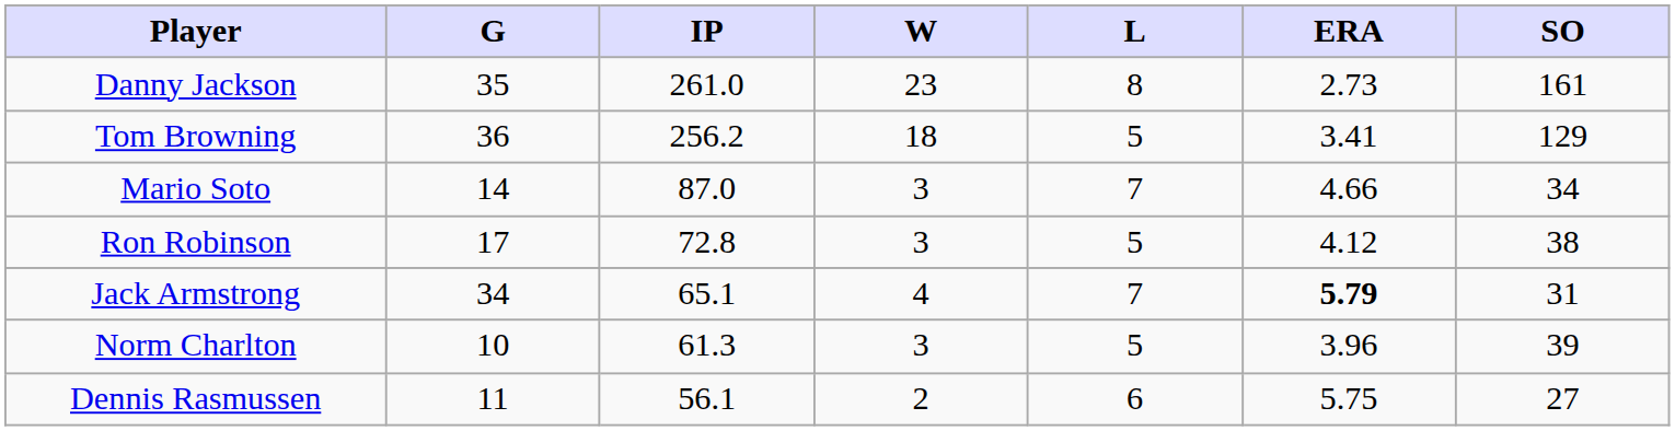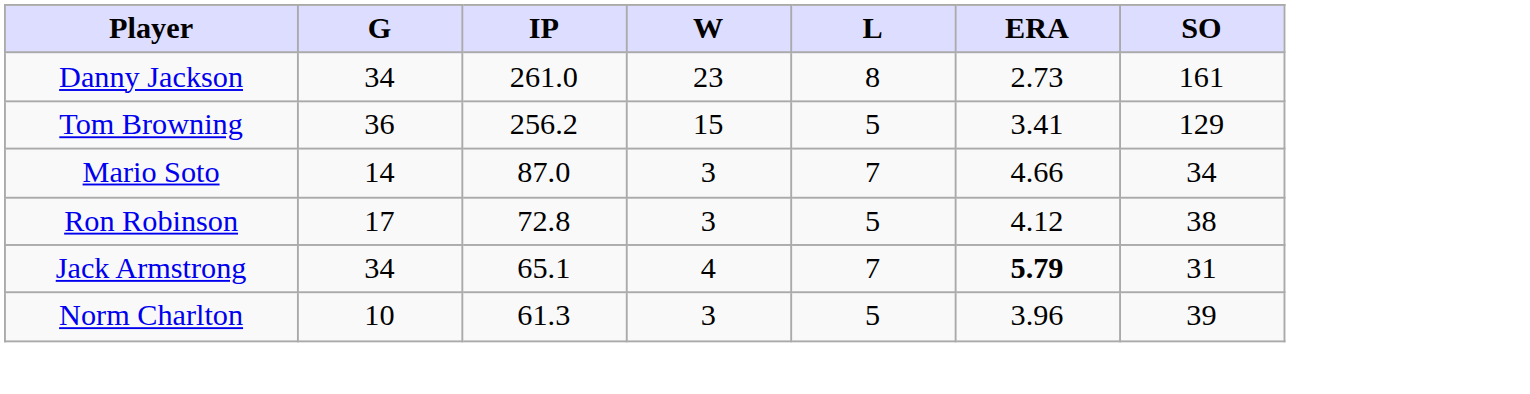 <table class="wikitable sortable">
 <tr>
 <th style="background:#ddf; width:16%;">Player</th>
 <th style="background:#ddf; width:9%;">G</th>
 <th style="background:#ddf; width:9%;">IP</th>
 <th style="background:#ddf; width:9%;">W</th>
 <th style="background:#ddf; width:9%;">L</th>
 <th style="background:#ddf; width:9%;">ERA</th>
 <th style="background:#ddf; width:9%;">SO</th>
 </tr>
 <tr style="text-align:center;">
 <td><a href='#'>Danny Jackson</a></td>
-<td>35</td>
+<td>34</td>
 <td>261.0</td>
 <td>23</td>
 <td>8</td>
 <td>2.73</td>
 <td>161</td>
 </tr>
 <tr style="text-align:center;">
 <td><a href='#'>Tom Browning</a></td>
 <td>36</td>
 <td>256.2</td>
-<td>18</td>
+<td>15</td>
 <td>5</td>
 <td>3.41</td>
 <td>129</td>
 </tr>
 <tr align="center">
 <td><a href='#'>Mario Soto</a></td>
 <td>14</td>
 <td>87.0</td>
 <td>3</td>
 <td>7</td>
 <td>4.66</td>
 <td>34</td>
 </tr>
 <tr align="center">
 <td><a href='#'>Ron Robinson</a></td>
 <td>17</td>
 <td>72.8</td>
 <td>3</td>
 <td>5</td>
 <td>4.12</td>
 <td>38</td>
 </tr>
 <tr align="center">
 <td><a href='#'>Jack Armstrong</a></td>
 <td>34</td>
 <td>65.1</td>
 <td>4</td>
 <td>7</td>
 <td><strong>5.79</strong></td>
 <td>31</td>
 </tr>
 <tr align="center">
 <td><a href='#'>Norm Charlton</a></td>
 <td>10</td>
 <td>61.3</td>
 <td>3</td>
 <td>5</td>
 <td>3.96</td>
 <td>39</td>
 </tr>
-<tr align="center">
-<td><a href='#'>Dennis Rasmussen</a></td>
-<td>11</td>
-<td>56.1</td>
-<td>2</td>
-<td>6</td>
-<td>5.75</td>
-<td>27</td>
-</tr>
 </table>
